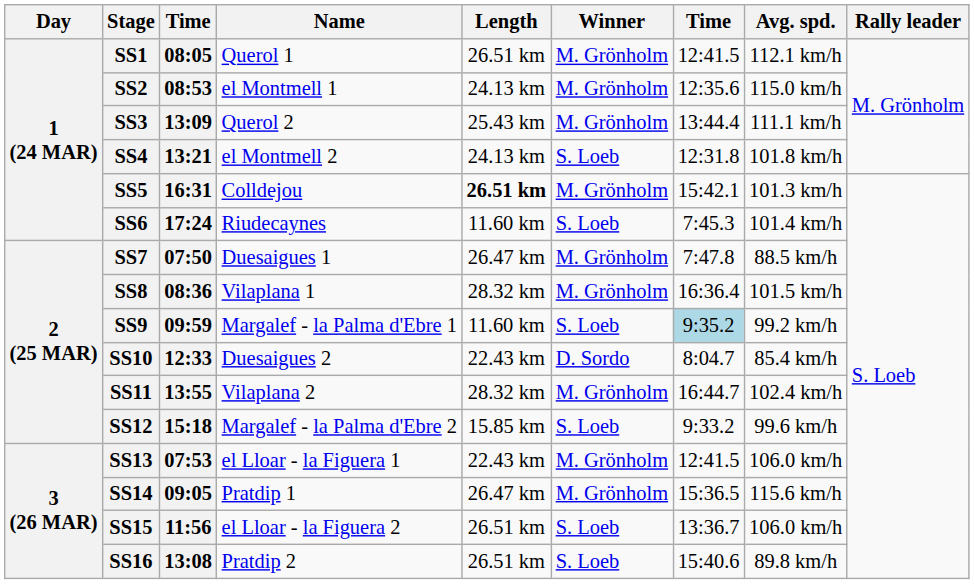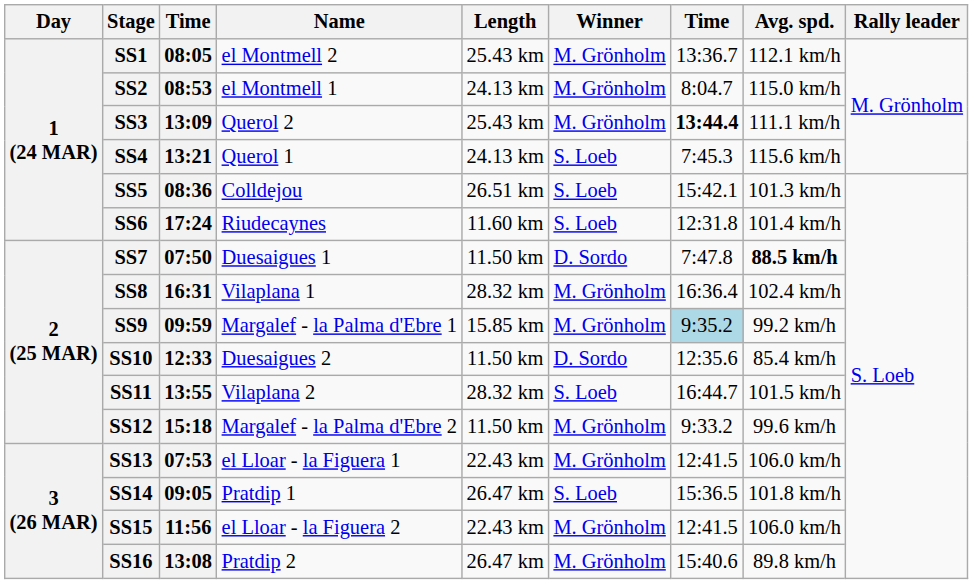 <table class="wikitable" style="text-align: center; font-size: 90%; max-width: 950px;">
 <tr>
 <th>Day</th>
 <th>Stage</th>
 <th>Time</th>
 <th>Name</th>
 <th>Length</th>
 <th>Winner</th>
 <th>Time</th>
 <th>Avg. spd.</th>
 <th>Rally leader</th>
 </tr>
 <tr>
 <th rowspan=6>1<br> (24 MAR)</th>
 <th>SS1</th>
 <th>08:05</th>
-<td align=left><a href='#'>Querol</a> 1</td>
-<td>26.51 km</td>
+<td align=left><a href='#'>el Montmell</a> 2</td>
+<td>25.43 km</td>
 <td align=left> <a href='#'>M. Grönholm</a></td>
-<td>12:41.5</td>
+<td>13:36.7</td>
 <td>112.1 km/h</td>
 <td align=left rowspan=4> <a href='#'>M. Grönholm</a></td>
 </tr>
 <tr>
 <th>SS2</th>
 <th>08:53</th>
 <td align=left><a href='#'>el Montmell</a> 1</td>
 <td>24.13 km</td>
 <td align=left> <a href='#'>M. Grönholm</a></td>
-<td>12:35.6</td>
+<td>8:04.7</td>
 <td>115.0 km/h</td>
 </tr>
 <tr>
 <th>SS3</th>
 <th>13:09</th>
 <td align=left><a href='#'>Querol</a> 2</td>
 <td>25.43 km</td>
 <td align=left> <a href='#'>M. Grönholm</a></td>
-<td>13:44.4</td>
+<td><strong>13:44.4</strong></td>
 <td>111.1 km/h</td>
 </tr>
 <tr>
 <th>SS4</th>
 <th>13:21</th>
-<td align=left><a href='#'>el Montmell</a> 2</td>
+<td align=left><a href='#'>Querol</a> 1</td>
 <td>24.13 km</td>
 <td align=left> <a href='#'>S. Loeb</a></td>
-<td>12:31.8</td>
-<td>101.8 km/h</td>
+<td>7:45.3</td>
+<td>115.6 km/h</td>
 </tr>
 <tr>
 <th>SS5</th>
-<th>16:31</th>
+<th>08:36</th>
 <td align=left><a href='#'>Colldejou</a></td>
-<td><strong>26.51 km</strong></td>
-<td align=left> <a href='#'>M. Grönholm</a></td>
+<td>26.51 km</td>
+<td align=left> <a href='#'>S. Loeb</a></td>
 <td>15:42.1</td>
 <td>101.3 km/h</td>
 <td align=left rowspan=12> <a href='#'>S. Loeb</a></td>
 </tr>
 <tr>
 <th>SS6</th>
 <th>17:24</th>
 <td align=left><a href='#'>Riudecaynes</a></td>
 <td>11.60 km</td>
 <td align=left> <a href='#'>S. Loeb</a></td>
-<td>7:45.3</td>
+<td>12:31.8</td>
 <td>101.4 km/h</td>
 </tr>
 <tr>
 <th rowspan=6>2<br> (25 MAR)</th>
 <th>SS7</th>
 <th>07:50</th>
 <td align=left><a href='#'>Duesaigues</a> 1</td>
-<td>26.47 km</td>
-<td align=left> <a href='#'>M. Grönholm</a></td>
+<td>11.50 km</td>
+<td align=left> <a href='#'>D. Sordo</a></td>
 <td>7:47.8</td>
-<td>88.5 km/h</td>
+<td><strong>88.5 km/h</strong></td>
 </tr>
 <tr>
 <th>SS8</th>
-<th>08:36</th>
+<th>16:31</th>
 <td align=left><a href='#'>Vilaplana</a> 1</td>
 <td>28.32 km</td>
 <td align=left> <a href='#'>M. Grönholm</a></td>
 <td>16:36.4</td>
-<td>101.5 km/h</td>
+<td>102.4 km/h</td>
 </tr>
 <tr>
 <th>SS9</th>
 <th>09:59</th>
 <td align=left><a href='#'>Margalef</a> - <a href='#'>la Palma d'Ebre</a> 1</td>
-<td>11.60 km</td>
-<td align=left> <a href='#'>S. Loeb</a></td>
+<td>15.85 km</td>
+<td align=left> <a href='#'>M. Grönholm</a></td>
 <td style="background: lightblue;">9:35.2</td>
 <td>99.2 km/h</td>
 </tr>
 <tr>
 <th>SS10</th>
 <th>12:33</th>
 <td align=left><a href='#'>Duesaigues</a> 2</td>
-<td>22.43 km</td>
+<td>11.50 km</td>
 <td align=left> <a href='#'>D. Sordo</a></td>
-<td>8:04.7</td>
+<td>12:35.6</td>
 <td>85.4 km/h</td>
 </tr>
 <tr>
 <th>SS11</th>
 <th>13:55</th>
 <td align=left><a href='#'>Vilaplana</a> 2</td>
 <td>28.32 km</td>
-<td align=left> <a href='#'>M. Grönholm</a></td>
+<td align=left> <a href='#'>S. Loeb</a></td>
 <td>16:44.7</td>
-<td>102.4 km/h</td>
+<td>101.5 km/h</td>
 </tr>
 <tr>
 <th>SS12</th>
 <th>15:18</th>
 <td align=left><a href='#'>Margalef</a> - <a href='#'>la Palma d'Ebre</a> 2</td>
-<td>15.85 km</td>
-<td align=left> <a href='#'>S. Loeb</a></td>
+<td>11.50 km</td>
+<td align=left> <a href='#'>M. Grönholm</a></td>
 <td>9:33.2</td>
 <td>99.6 km/h</td>
 </tr>
 <tr>
 <th rowspan=4>3<br> (26 MAR)</th>
 <th>SS13</th>
 <th>07:53</th>
 <td align=left><a href='#'>el Lloar</a> - <a href='#'>la Figuera</a> 1</td>
 <td>22.43 km</td>
 <td align=left> <a href='#'>M. Grönholm</a></td>
 <td>12:41.5</td>
 <td>106.0 km/h</td>
 </tr>
 <tr>
 <th>SS14</th>
 <th>09:05</th>
 <td align=left><a href='#'>Pratdip</a> 1</td>
 <td>26.47 km</td>
-<td align=left> <a href='#'>M. Grönholm</a></td>
+<td align=left> <a href='#'>S. Loeb</a></td>
 <td>15:36.5</td>
-<td>115.6 km/h</td>
+<td>101.8 km/h</td>
 </tr>
 <tr>
 <th>SS15</th>
 <th>11:56</th>
 <td align=left><a href='#'>el Lloar</a> - <a href='#'>la Figuera</a> 2</td>
-<td>26.51 km</td>
-<td align=left> <a href='#'>S. Loeb</a></td>
-<td>13:36.7</td>
+<td>22.43 km</td>
+<td align=left> <a href='#'>M. Grönholm</a></td>
+<td>12:41.5</td>
 <td>106.0 km/h</td>
 </tr>
 <tr>
 <th>SS16</th>
 <th>13:08</th>
 <td align=left><a href='#'>Pratdip</a> 2</td>
-<td>26.51 km</td>
-<td align=left> <a href='#'>S. Loeb</a></td>
+<td>26.47 km</td>
+<td align=left> <a href='#'>M. Grönholm</a></td>
 <td>15:40.6</td>
 <td>89.8 km/h</td>
 </tr>
 </table>
